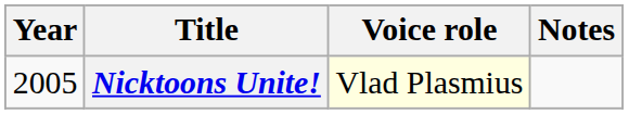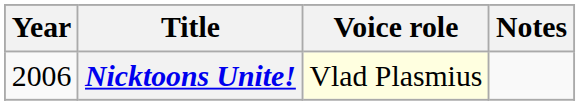 <table class="wikitable sortable plainrowheaders">
 <tr>
 <th scope="col">Year</th>
 <th scope="col">Title</th>
 <th scope="col">Voice role</th>
 <th scope="col" class="unsortable">Notes</th>
 </tr>
 <tr>
-<td>2005</td>
+<td>2006</td>
 <th scope="row"><em><a href='#'>Nicktoons Unite!</a></em></th>
 <td style="background: lightyellow;">Vlad Plasmius</td>
 <td></td>
 </tr>
 </table>
